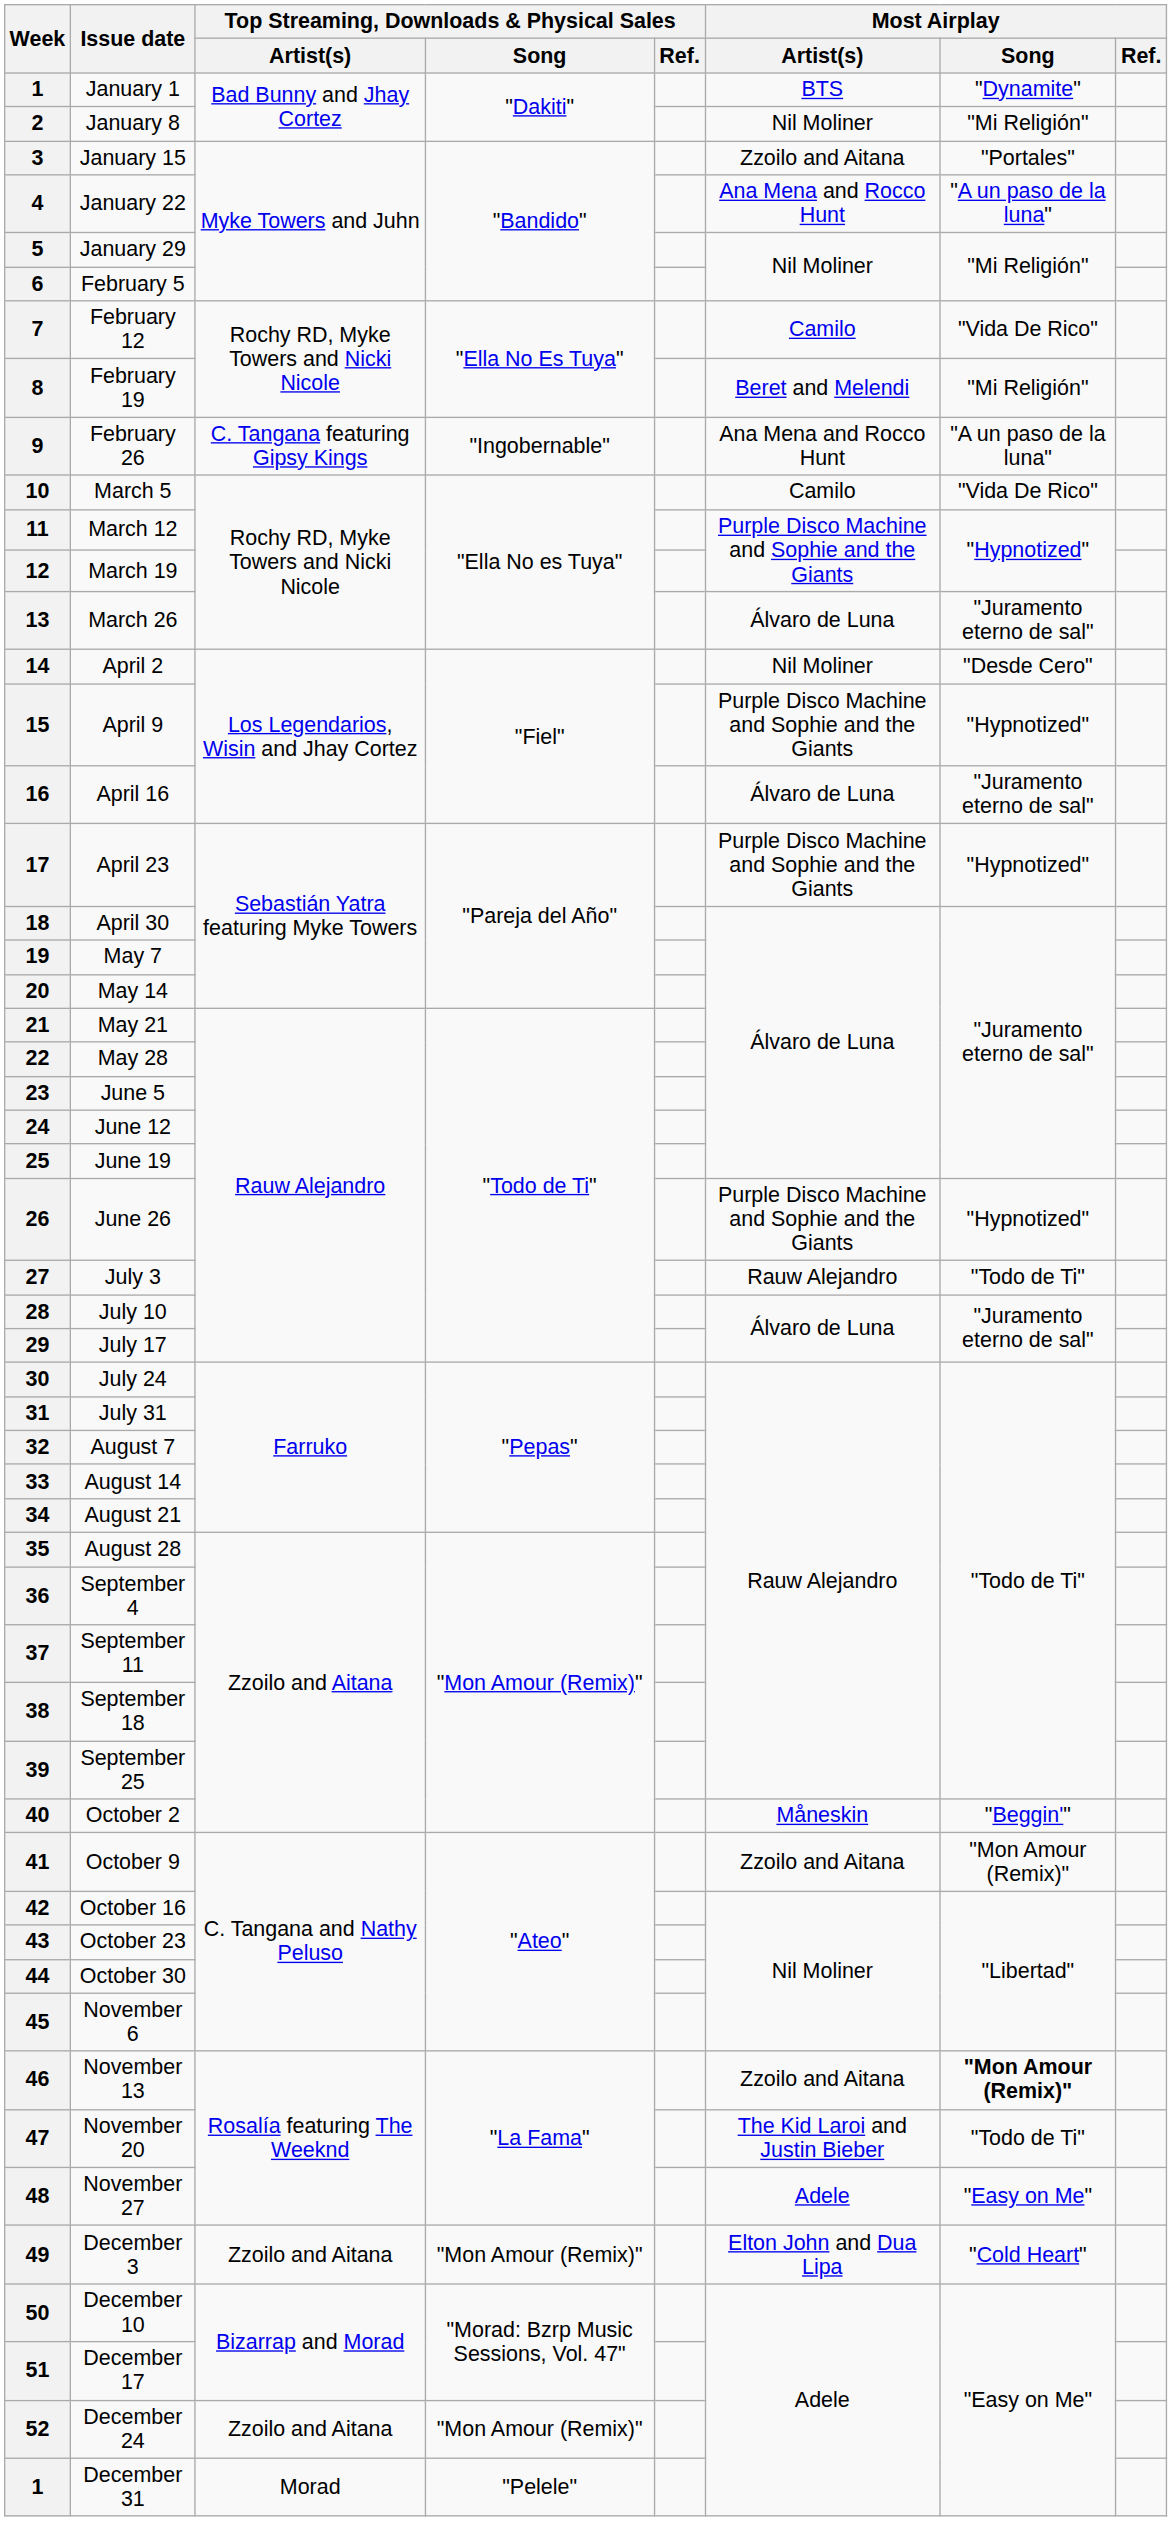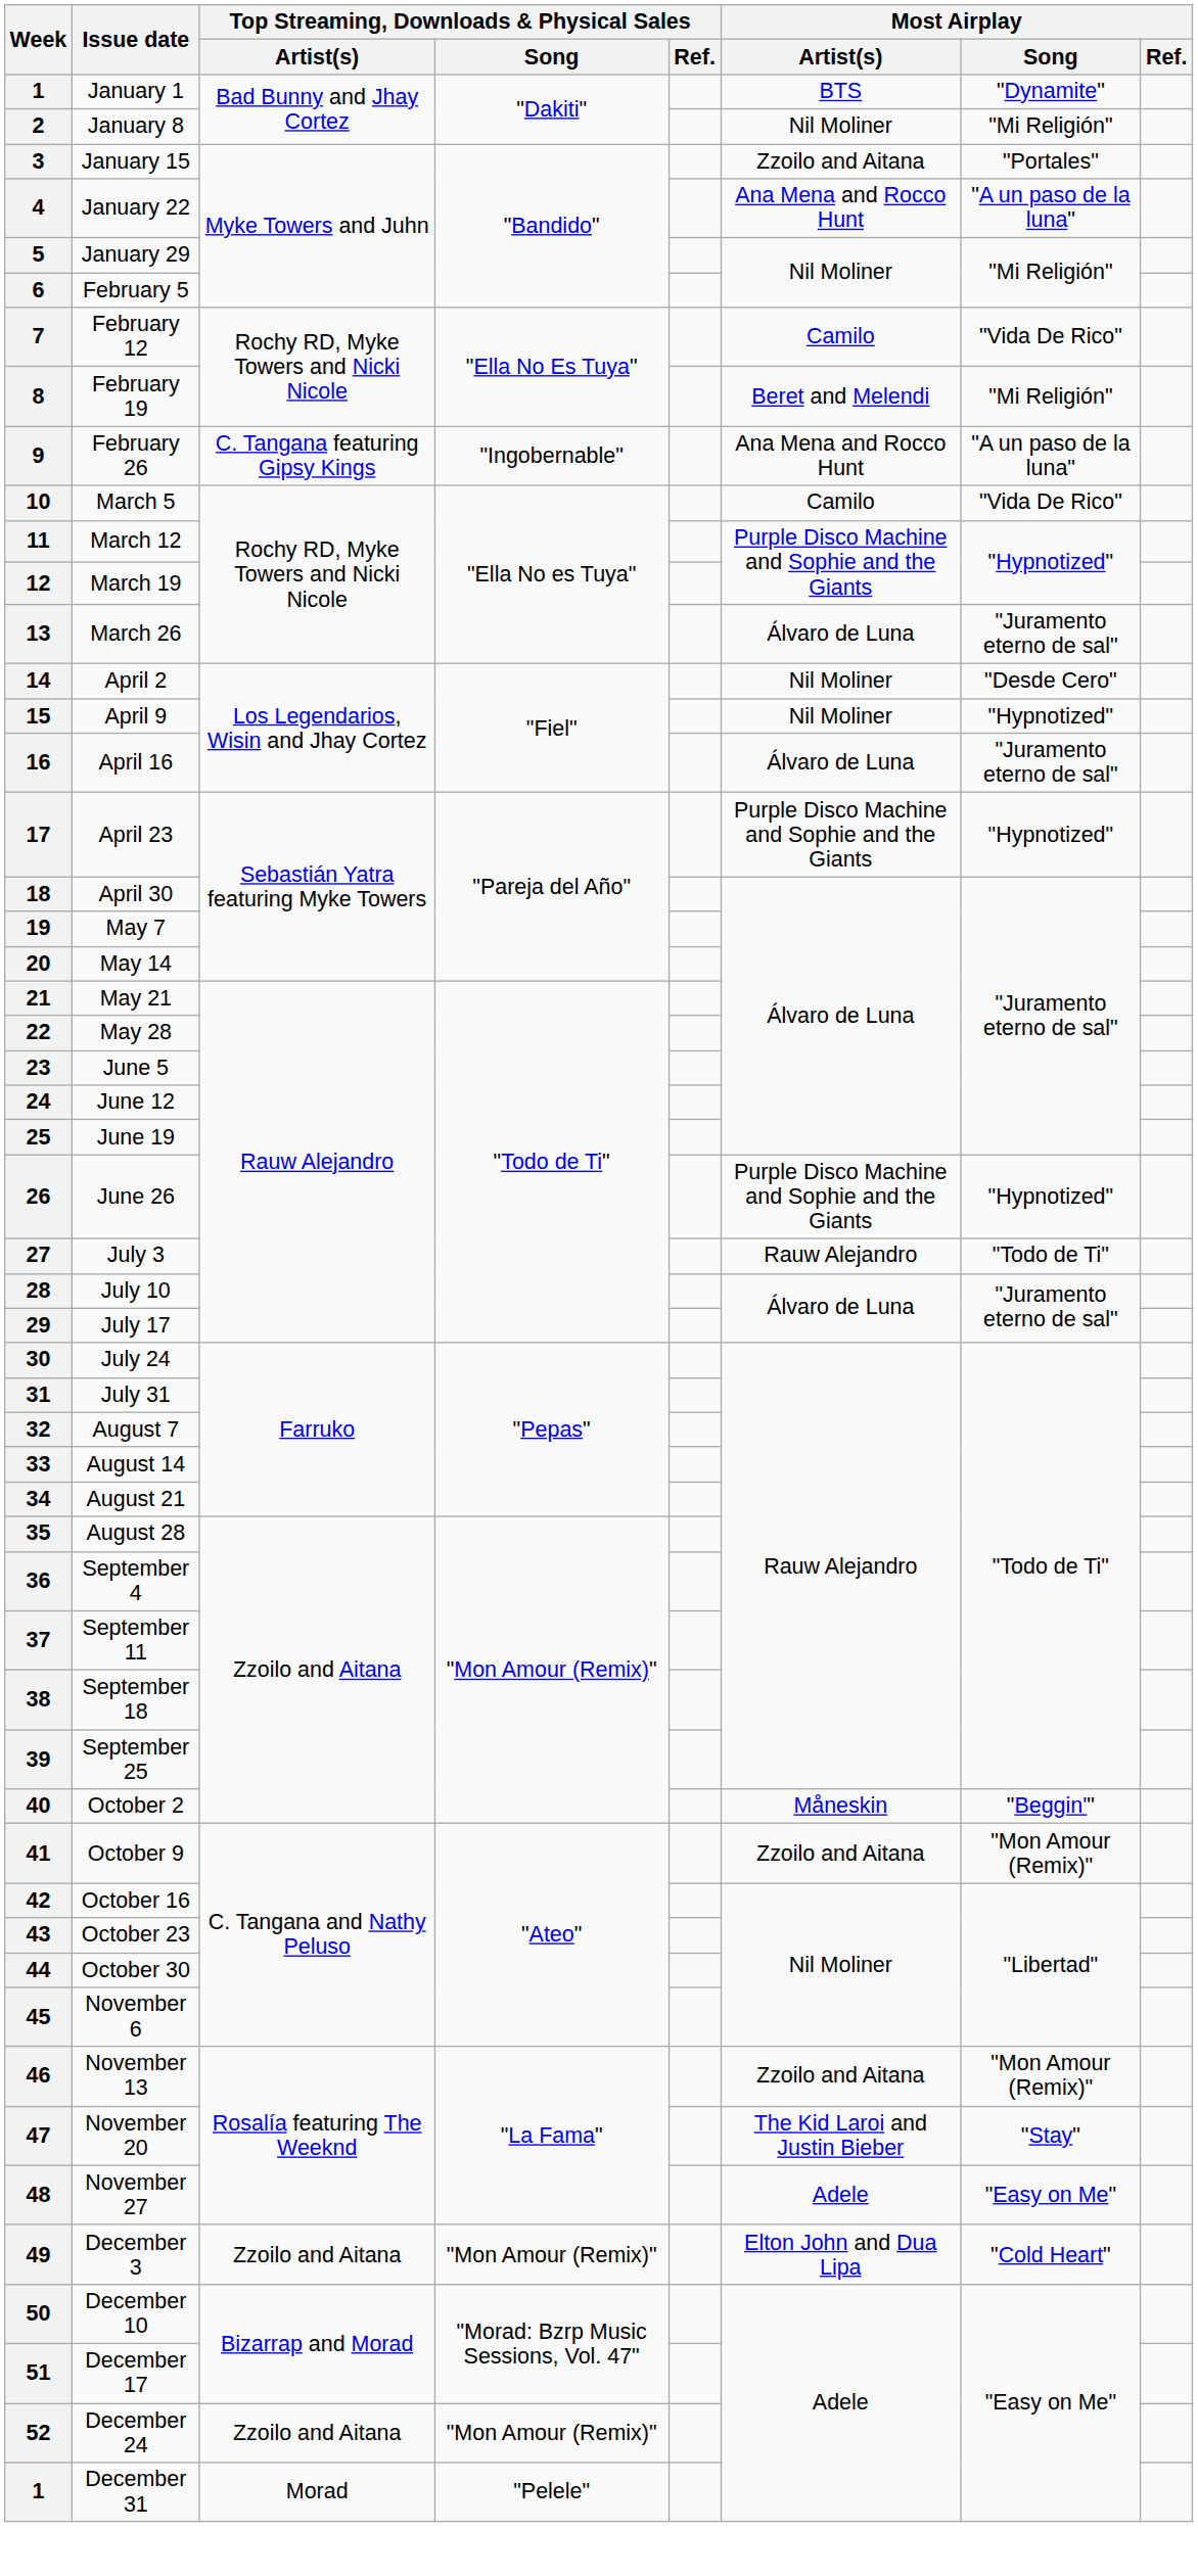 <table class="wikitable" style="text-align:Center">
 <tr>
 <th rowspan="2">Week</th>
 <th rowspan="2">Issue date</th>
 <th colspan="3">Top Streaming, Downloads & Physical Sales</th>
 <th colspan="3">Most Airplay</th>
 </tr>
 <tr>
 <th>Artist(s)</th>
 <th>Song</th>
 <th>Ref.</th>
 <th>Artist(s)</th>
 <th>Song</th>
 <th>Ref.</th>
 </tr>
 <tr>
 <th>1</th>
 <td>January 1</td>
 <td rowspan="2"><a href='#'>Bad Bunny</a> and <a href='#'>Jhay Cortez</a></td>
 <td rowspan="2">"<a href='#'>Dakiti</a>"</td>
 <td></td>
 <td><a href='#'>BTS</a></td>
 <td>"<a href='#'>Dynamite</a>"</td>
 <td></td>
 </tr>
 <tr>
 <th>2</th>
 <td>January 8</td>
 <td></td>
 <td>Nil Moliner</td>
 <td>"Mi Religión"</td>
 <td></td>
 </tr>
 <tr>
 <th>3</th>
 <td>January 15</td>
 <td rowspan="4"><a href='#'>Myke Towers</a> and Juhn</td>
 <td rowspan="4">"<a href='#'>Bandido</a>"</td>
 <td></td>
 <td>Zzoilo and Aitana</td>
 <td>"Portales"</td>
 <td></td>
 </tr>
 <tr>
 <th>4</th>
 <td>January 22</td>
 <td></td>
 <td><a href='#'>Ana Mena</a> and <a href='#'>Rocco Hunt</a></td>
 <td>"<a href='#'>A un paso de la luna</a>"</td>
 <td></td>
 </tr>
 <tr>
 <th>5</th>
 <td>January 29</td>
 <td></td>
 <td rowspan="2">Nil Moliner</td>
 <td rowspan="2">"Mi Religión"</td>
 <td></td>
 </tr>
 <tr>
 <th>6</th>
 <td>February 5</td>
 <td></td>
 <td></td>
 </tr>
 <tr>
 <th>7</th>
 <td>February 12</td>
 <td rowspan="2">Rochy RD, Myke Towers and <a href='#'>Nicki Nicole</a></td>
 <td rowspan="2">"<a href='#'>Ella No Es Tuya</a>"</td>
 <td></td>
 <td><a href='#'>Camilo</a></td>
 <td>"Vida De Rico"</td>
 <td></td>
 </tr>
 <tr>
 <th>8</th>
 <td>February 19</td>
 <td></td>
 <td><a href='#'>Beret</a> and <a href='#'>Melendi</a></td>
 <td>"Mi Religión"</td>
 <td></td>
 </tr>
 <tr>
 <th>9</th>
 <td>February 26</td>
 <td><a href='#'>C. Tangana</a> featuring <a href='#'>Gipsy Kings</a></td>
 <td>"Ingobernable"</td>
 <td></td>
 <td>Ana Mena and Rocco Hunt</td>
 <td>"A un paso de la luna"</td>
 <td></td>
 </tr>
 <tr>
 <th>10</th>
 <td>March 5</td>
 <td rowspan=4>Rochy RD, Myke Towers and Nicki Nicole</td>
 <td rowspan=4>"Ella No es Tuya"</td>
 <td></td>
 <td>Camilo</td>
 <td>"Vida De Rico"</td>
 <td></td>
 </tr>
 <tr>
 <th>11</th>
 <td>March 12</td>
 <td></td>
 <td rowspan=2><a href='#'>Purple Disco Machine</a> and <a href='#'>Sophie and the Giants</a></td>
 <td rowspan=2>"<a href='#'>Hypnotized</a>"</td>
 <td></td>
 </tr>
 <tr>
 <th>12</th>
 <td>March 19</td>
 <td></td>
 <td></td>
 </tr>
 <tr>
 <th>13</th>
 <td>March 26</td>
 <td></td>
 <td>Álvaro de Luna</td>
 <td>"Juramento eterno de sal"</td>
 <td></td>
 </tr>
 <tr>
 <th>14</th>
 <td>April 2</td>
 <td rowspan=3><a href='#'>Los Legendarios</a>, <a href='#'>Wisin</a> and Jhay Cortez</td>
 <td rowspan=3>"Fiel"</td>
 <td></td>
 <td>Nil Moliner</td>
 <td>"Desde Cero"</td>
 <td></td>
 </tr>
 <tr>
 <th>15</th>
 <td>April 9</td>
 <td></td>
-<td>Purple Disco Machine and Sophie and the Giants</td>
+<td>Nil Moliner</td>
 <td>"Hypnotized"</td>
 <td></td>
 </tr>
 <tr>
 <th>16</th>
 <td>April 16</td>
 <td></td>
 <td>Álvaro de Luna</td>
 <td>"Juramento eterno de sal"</td>
 <td></td>
 </tr>
 <tr>
 <th>17</th>
 <td>April 23</td>
 <td rowspan=4><a href='#'>Sebastián Yatra</a> featuring Myke Towers</td>
 <td rowspan=4>"Pareja del Año"</td>
 <td></td>
 <td>Purple Disco Machine and Sophie and the Giants</td>
 <td>"Hypnotized"</td>
 <td></td>
 </tr>
 <tr>
 <th>18</th>
 <td>April 30</td>
 <td></td>
 <td rowspan=8>Álvaro de Luna</td>
 <td rowspan=8>"Juramento eterno de sal"</td>
 <td></td>
 </tr>
 <tr>
 <th>19</th>
 <td>May 7</td>
 <td></td>
 <td></td>
 </tr>
 <tr>
 <th>20</th>
 <td>May 14</td>
 <td></td>
 <td></td>
 </tr>
 <tr>
 <th>21</th>
 <td>May 21</td>
 <td rowspan=9><a href='#'>Rauw Alejandro</a></td>
 <td rowspan=9>"<a href='#'>Todo de Ti</a>"</td>
 <td></td>
 <td></td>
 </tr>
 <tr>
 <th>22</th>
 <td>May 28</td>
 <td></td>
 <td></td>
 </tr>
 <tr>
 <th>23</th>
 <td>June 5</td>
 <td></td>
 <td></td>
 </tr>
 <tr>
 <th>24</th>
 <td>June 12</td>
 <td></td>
 <td></td>
 </tr>
 <tr>
 <th>25</th>
 <td>June 19</td>
 <td></td>
 <td></td>
 </tr>
 <tr>
 <th>26</th>
 <td>June 26</td>
 <td></td>
 <td>Purple Disco Machine and Sophie and the Giants</td>
 <td>"Hypnotized"</td>
 <td></td>
 </tr>
 <tr>
 <th>27</th>
 <td>July 3</td>
 <td></td>
 <td>Rauw Alejandro</td>
 <td>"Todo de Ti"</td>
 <td></td>
 </tr>
 <tr>
 <th>28</th>
 <td>July 10</td>
 <td></td>
 <td rowspan=2>Álvaro de Luna</td>
 <td rowspan=2>"Juramento eterno de sal"</td>
 <td></td>
 </tr>
 <tr>
 <th>29</th>
 <td>July 17</td>
 <td></td>
 <td></td>
 </tr>
 <tr>
 <th>30</th>
 <td>July 24</td>
 <td rowspan=5><a href='#'>Farruko</a></td>
 <td rowspan=5>"<a href='#'>Pepas</a>"</td>
 <td></td>
 <td rowspan=10>Rauw Alejandro</td>
 <td rowspan=10>"Todo de Ti"</td>
 <td></td>
 </tr>
 <tr>
 <th>31</th>
 <td>July 31</td>
 <td></td>
 <td></td>
 </tr>
 <tr>
 <th>32</th>
 <td>August 7</td>
 <td></td>
 <td></td>
 </tr>
 <tr>
 <th>33</th>
 <td>August 14</td>
 <td></td>
 <td></td>
 </tr>
 <tr>
 <th>34</th>
 <td>August 21</td>
 <td></td>
 <td></td>
 </tr>
 <tr>
 <th>35</th>
 <td>August 28</td>
 <td rowspan=6>Zzoilo and <a href='#'>Aitana</a></td>
 <td rowspan=6>"<a href='#'>Mon Amour (Remix)</a>"</td>
 <td></td>
 <td></td>
 </tr>
 <tr>
 <th>36</th>
 <td>September 4</td>
 <td></td>
 <td></td>
 </tr>
 <tr>
 <th>37</th>
 <td>September 11</td>
 <td></td>
 <td></td>
 </tr>
 <tr>
 <th>38</th>
 <td>September 18</td>
 <td></td>
 <td></td>
 </tr>
 <tr>
 <th>39</th>
 <td>September 25</td>
 <td></td>
 <td></td>
 </tr>
 <tr>
 <th>40</th>
 <td>October 2</td>
 <td></td>
 <td><a href='#'>Måneskin</a></td>
 <td>"<a href='#'>Beggin'</a>"</td>
 <td></td>
 </tr>
 <tr>
 <th>41</th>
 <td>October 9</td>
 <td rowspan=5>C. Tangana and <a href='#'>Nathy Peluso</a></td>
 <td rowspan=5>"<a href='#'>Ateo</a>"</td>
 <td></td>
 <td>Zzoilo and Aitana</td>
 <td>"Mon Amour (Remix)"</td>
 <td></td>
 </tr>
 <tr>
 <th>42</th>
 <td>October 16</td>
 <td></td>
 <td rowspan=4>Nil Moliner</td>
 <td rowspan=4>"Libertad"</td>
 <td></td>
 </tr>
 <tr>
 <th>43</th>
 <td>October 23</td>
 <td></td>
 <td></td>
 </tr>
 <tr>
 <th>44</th>
 <td>October 30</td>
 <td></td>
 <td></td>
 </tr>
 <tr>
 <th>45</th>
 <td>November 6</td>
 <td></td>
 <td></td>
 </tr>
 <tr>
 <th>46</th>
 <td>November 13</td>
 <td rowspan=3><a href='#'>Rosalía</a> featuring <a href='#'>The Weeknd</a></td>
 <td rowspan=3>"<a href='#'>La Fama</a>"</td>
 <td></td>
 <td>Zzoilo and Aitana</td>
-<td><strong>"Mon Amour (Remix)"</strong></td>
+<td>"Mon Amour (Remix)"</td>
 <td></td>
 </tr>
 <tr>
 <th>47</th>
 <td>November 20</td>
 <td></td>
 <td><a href='#'>The Kid Laroi</a> and <a href='#'>Justin Bieber</a></td>
-<td>"Todo de Ti"</td>
+<td>"<a href='#'>Stay</a>"</td>
 <td></td>
 </tr>
 <tr>
 <th>48</th>
 <td>November 27</td>
 <td></td>
 <td><a href='#'>Adele</a></td>
 <td>"<a href='#'>Easy on Me</a>"</td>
 <td></td>
 </tr>
 <tr>
 <th>49</th>
 <td>December 3</td>
 <td>Zzoilo and Aitana</td>
 <td>"Mon Amour (Remix)"</td>
 <td></td>
 <td><a href='#'>Elton John</a> and <a href='#'>Dua Lipa</a></td>
 <td>"<a href='#'>Cold Heart</a>"</td>
 <td></td>
 </tr>
 <tr>
 <th>50</th>
 <td>December 10</td>
 <td rowspan=2><a href='#'>Bizarrap</a> and <a href='#'>Morad</a></td>
 <td rowspan=2>"Morad: Bzrp Music Sessions, Vol. 47"</td>
 <td></td>
 <td rowspan=4>Adele</td>
 <td rowspan=4>"Easy on Me"</td>
 <td></td>
 </tr>
 <tr>
 <th>51</th>
 <td>December 17</td>
 <td></td>
 <td></td>
 </tr>
 <tr>
 <th>52</th>
 <td>December 24</td>
 <td>Zzoilo and Aitana</td>
 <td>"Mon Amour (Remix)"</td>
 <td></td>
 <td></td>
 </tr>
 <tr>
 <th>1</th>
 <td>December 31</td>
 <td>Morad</td>
 <td>"Pelele"</td>
 <td></td>
 <td></td>
 </tr>
 </table>
